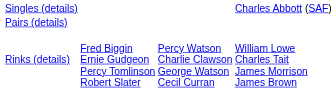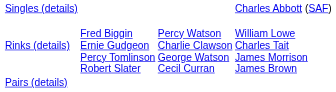 <table>
 <tr>
 <td><a href='#'>Singles (details)</a></td>
 <td></td>
 <td></td>
 <td> <a href='#'>Charles Abbott</a> <span>(<a href='#'>SAF</a>)</span></td>
 </tr>
 <tr>
+<td><a href='#'>Rinks (details)</a></td>
+<td><br><a href='#'>Fred Biggin</a><br><a href='#'>Ernie Gudgeon</a><br><a href='#'>Percy Tomlinson</a><br><a href='#'>Robert Slater</a></td>
+<td><br><a href='#'>Percy Watson</a><br><a href='#'>Charlie Clawson</a><br><a href='#'>George Watson</a><br><a href='#'>Cecil Curran</a></td>
+<td><br><a href='#'>William Lowe</a><br><a href='#'>Charles Tait</a><br><a href='#'>James Morrison</a><br><a href='#'>James Brown</a></td>
+</tr>
+<tr>
 <td><a href='#'>Pairs (details)</a></td>
 <td></td>
 <td></td>
 <td></td>
 </tr>
-<tr>
-<td><a href='#'>Rinks (details)</a></td>
-<td><br><a href='#'>Fred Biggin</a><br><a href='#'>Ernie Gudgeon</a><br><a href='#'>Percy Tomlinson</a><br><a href='#'>Robert Slater</a></td>
-<td><br><a href='#'>Percy Watson</a><br><a href='#'>Charlie Clawson</a><br><a href='#'>George Watson</a><br><a href='#'>Cecil Curran</a></td>
-<td><br><a href='#'>William Lowe</a><br><a href='#'>Charles Tait</a><br><a href='#'>James Morrison</a><br><a href='#'>James Brown</a></td>
-</tr>
 </table>
